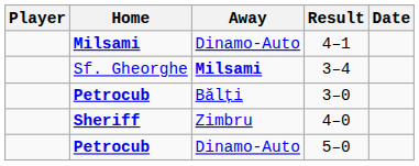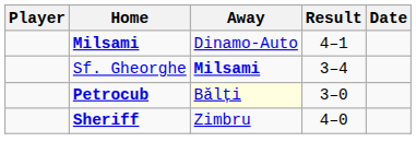 <table class="wikitable sortable">
 <tr>
 <th>Player</th>
 <th>Home</th>
 <th>Away</th>
 <th style="text-align:center">Result</th>
 <th>Date</th>
 </tr>
 <tr>
 <td> </td>
 <td><strong><a href='#'>Milsami</a></strong></td>
 <td><a href='#'>Dinamo-Auto</a></td>
 <td style="text-align:center;">4–1</td>
 <td></td>
 </tr>
 <tr>
 <td> </td>
 <td><a href='#'>Sf. Gheorghe</a></td>
 <td><strong><a href='#'>Milsami</a></strong></td>
 <td style="text-align:center;">3–4</td>
 <td></td>
 </tr>
 <tr>
 <td> </td>
 <td><strong><a href='#'>Petrocub</a></strong></td>
-<td><a href='#'>Bălți</a></td>
+<td style="background: lightyellow;"><a href='#'>Bălți</a></td>
 <td style="text-align:center;">3–0</td>
 <td></td>
 </tr>
 <tr>
 <td> </td>
 <td><strong><a href='#'>Sheriff</a></strong></td>
 <td><a href='#'>Zimbru</a></td>
 <td style="text-align:center;">4–0</td>
 <td></td>
 </tr>
-<tr>
-<td> </td>
-<td><strong><a href='#'>Petrocub</a></strong></td>
-<td><a href='#'>Dinamo-Auto</a></td>
-<td style="text-align:center;">5–0</td>
-<td></td>
-</tr>
 </table>
